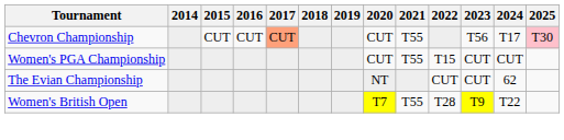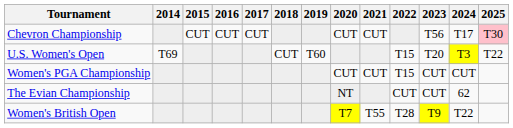 <table class="wikitable" style="font-size:95%;text-align:center;">
 <tr>
 <th>Tournament</th>
 <th>2014</th>
 <th>2015</th>
 <th>2016</th>
 <th>2017</th>
 <th>2018</th>
 <th>2019</th>
 <th>2020</th>
 <th>2021</th>
 <th>2022</th>
 <th>2023</th>
 <th>2024</th>
 <th>2025</th>
 </tr>
 <tr>
 <td align=left><a href='#'>Chevron Championship</a></td>
 <td style="background:#eeeeee;"></td>
 <td>CUT</td>
 <td>CUT</td>
-<td style="background: lightsalmon;">CUT</td>
+<td>CUT</td>
 <td style="background:#eeeeee;"></td>
 <td style="background:#eeeeee;"></td>
 <td>CUT</td>
-<td>T55</td>
+<td>CUT</td>
 <td style="background:#eeeeee;"></td>
 <td>T56</td>
 <td>T17</td>
 <td style="background: pink;">T30</td>
+</tr>
+<tr>
+<td align=left><a href='#'>U.S. Women's Open</a></td>
+<td>T69</td>
+<td style="background:#eeeeee;"></td>
+<td style="background:#eeeeee;"></td>
+<td style="background:#eeeeee;"></td>
+<td>CUT</td>
+<td>T60</td>
+<td style="background:#eeeeee;"></td>
+<td style="background:#eeeeee;"></td>
+<td>T15</td>
+<td>T20</td>
+<td style="background:yellow;">T3</td>
+<td>T22</td>
 </tr>
 <tr>
 <td align=left><a href='#'>Women's PGA Championship</a></td>
 <td style="background:#eeeeee;"></td>
 <td style="background:#eeeeee;"></td>
 <td style="background:#eeeeee;"></td>
 <td style="background:#eeeeee;"></td>
 <td style="background:#eeeeee;"></td>
 <td style="background:#eeeeee;"></td>
 <td>CUT</td>
-<td>T55</td>
+<td>CUT</td>
 <td>T15</td>
 <td>CUT</td>
 <td>CUT</td>
 <td></td>
 </tr>
 <tr>
 <td align=left><a href='#'>The Evian Championship</a></td>
 <td style="background:#eeeeee;"></td>
 <td style="background:#eeeeee;"></td>
 <td style="background:#eeeeee;"></td>
 <td style="background:#eeeeee;"></td>
 <td style="background:#eeeeee;"></td>
 <td style="background:#eeeeee;"></td>
 <td style="background:#eeeeee;">NT</td>
 <td style="background:#eeeeee;"></td>
 <td>CUT</td>
 <td>CUT</td>
 <td>62</td>
 <td></td>
 </tr>
 <tr>
 <td align=left><a href='#'>Women's British Open</a></td>
 <td style="background:#eeeeee;"></td>
 <td style="background:#eeeeee;"></td>
 <td style="background:#eeeeee;"></td>
 <td style="background:#eeeeee;"></td>
 <td style="background:#eeeeee;"></td>
 <td style="background:#eeeeee;"></td>
 <td style="background:yellow;">T7</td>
 <td>T55</td>
 <td>T28</td>
 <td style="background:yellow;">T9</td>
 <td>T22</td>
 <td></td>
 </tr>
 </table>
